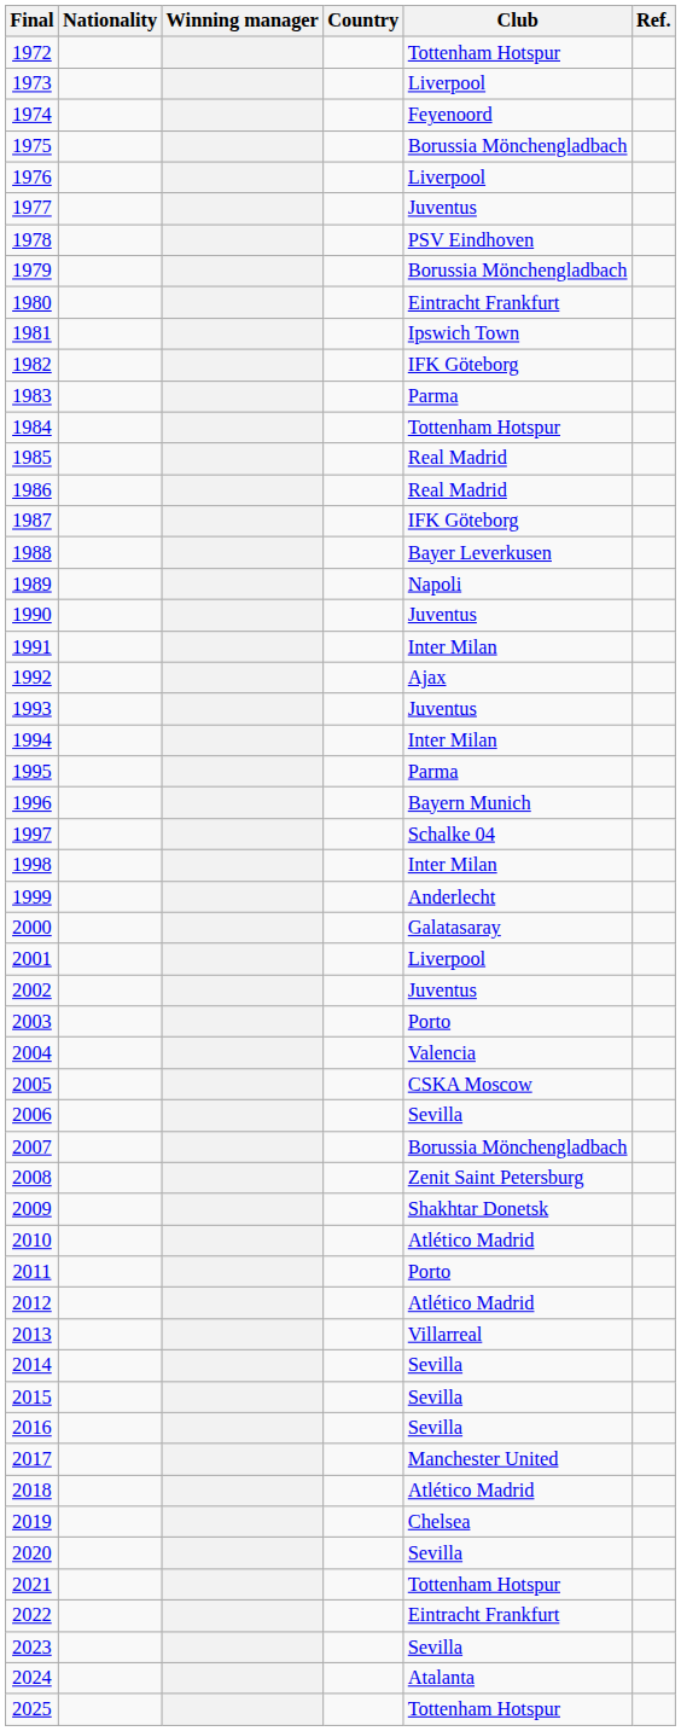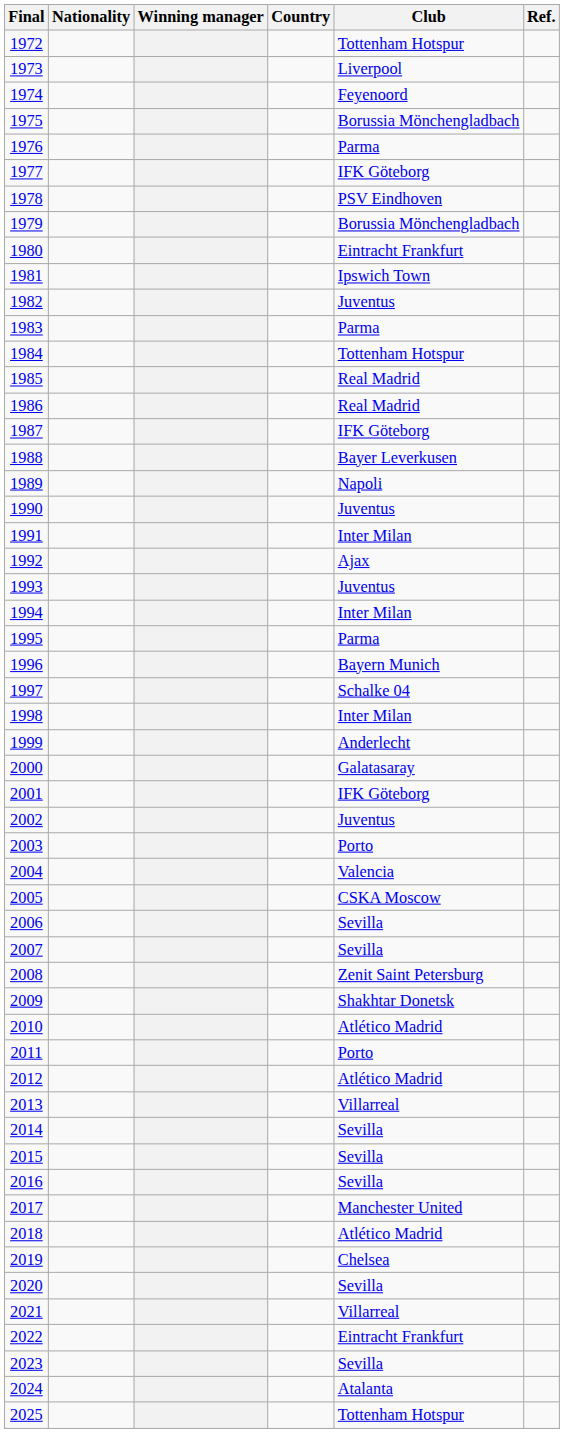 <table class="sortable wikitable plainrowheaders">
 <tr>
 <th scope=col>Final</th>
 <th scope=col>Nationality</th>
 <th scope=col>Winning manager</th>
 <th scope=col>Country</th>
 <th scope=col>Club</th>
 <th scope=col class="unsortable">Ref.</th>
 </tr>
 <tr>
 <td align=center><a href='#'>1972</a></td>
 <td></td>
 <th scope=row></th>
 <td></td>
 <td><a href='#'>Tottenham Hotspur</a></td>
 <td align=center></td>
 </tr>
 <tr>
 <td align=center><a href='#'>1973</a></td>
 <td></td>
 <th scope=row></th>
 <td></td>
 <td><a href='#'>Liverpool</a></td>
 <td align=center></td>
 </tr>
 <tr>
 <td align=center><a href='#'>1974</a></td>
 <td></td>
 <th scope=row></th>
 <td></td>
 <td><a href='#'>Feyenoord</a></td>
 <td align=center></td>
 </tr>
 <tr>
 <td align=center><a href='#'>1975</a></td>
 <td></td>
 <th scope=row></th>
 <td></td>
 <td><a href='#'>Borussia Mönchengladbach</a></td>
 <td align=center></td>
 </tr>
 <tr>
 <td align=center><a href='#'>1976</a></td>
 <td></td>
 <th scope=row></th>
 <td></td>
-<td><a href='#'>Liverpool</a></td>
+<td><a href='#'>Parma</a></td>
 <td align=center></td>
 </tr>
 <tr>
 <td align=center><a href='#'>1977</a></td>
 <td></td>
 <th scope=row></th>
 <td></td>
-<td><a href='#'>Juventus</a></td>
+<td><a href='#'>IFK Göteborg</a></td>
 <td align=center></td>
 </tr>
 <tr>
 <td align=center><a href='#'>1978</a></td>
 <td></td>
 <th scope=row></th>
 <td></td>
 <td><a href='#'>PSV Eindhoven</a></td>
 <td align=center></td>
 </tr>
 <tr>
 <td align=center><a href='#'>1979</a></td>
 <td></td>
 <th scope=row></th>
 <td></td>
 <td><a href='#'>Borussia Mönchengladbach</a></td>
 <td align=center></td>
 </tr>
 <tr>
 <td align=center><a href='#'>1980</a></td>
 <td></td>
 <th scope=row></th>
 <td></td>
 <td><a href='#'>Eintracht Frankfurt</a></td>
 <td align=center></td>
 </tr>
 <tr>
 <td align=center><a href='#'>1981</a></td>
 <td></td>
 <th scope=row></th>
 <td></td>
 <td><a href='#'>Ipswich Town</a></td>
 <td align=center></td>
 </tr>
 <tr>
 <td align=center><a href='#'>1982</a></td>
 <td></td>
 <th scope=row></th>
 <td></td>
-<td><a href='#'>IFK Göteborg</a></td>
+<td><a href='#'>Juventus</a></td>
 <td align=center></td>
 </tr>
 <tr>
 <td align=center><a href='#'>1983</a></td>
 <td></td>
 <th scope=row></th>
 <td></td>
 <td><a href='#'>Parma</a></td>
 <td align=center></td>
 </tr>
 <tr>
 <td align=center><a href='#'>1984</a></td>
 <td></td>
 <th scope=row></th>
 <td></td>
 <td><a href='#'>Tottenham Hotspur</a></td>
 <td align=center></td>
 </tr>
 <tr>
 <td align=center><a href='#'>1985</a></td>
 <td></td>
 <th scope=row></th>
 <td></td>
 <td><a href='#'>Real Madrid</a></td>
 <td align=center></td>
 </tr>
 <tr>
 <td align=center><a href='#'>1986</a></td>
 <td></td>
 <th scope=row></th>
 <td></td>
 <td><a href='#'>Real Madrid</a></td>
 <td align=center></td>
 </tr>
 <tr>
 <td align=center><a href='#'>1987</a></td>
 <td></td>
 <th scope=row></th>
 <td></td>
 <td><a href='#'>IFK Göteborg</a></td>
 <td align=center></td>
 </tr>
 <tr>
 <td align=center><a href='#'>1988</a></td>
 <td></td>
 <th scope=row></th>
 <td></td>
 <td><a href='#'>Bayer Leverkusen</a></td>
 <td align=center></td>
 </tr>
 <tr>
 <td align=center><a href='#'>1989</a></td>
 <td></td>
 <th scope=row></th>
 <td></td>
 <td><a href='#'>Napoli</a></td>
 <td align=center></td>
 </tr>
 <tr>
 <td align=center><a href='#'>1990</a></td>
 <td></td>
 <th scope=row></th>
 <td></td>
 <td><a href='#'>Juventus</a></td>
 <td align=center></td>
 </tr>
 <tr>
 <td align=center><a href='#'>1991</a></td>
 <td></td>
 <th scope=row></th>
 <td></td>
 <td><a href='#'>Inter Milan</a></td>
 <td align=center></td>
 </tr>
 <tr>
 <td align=center><a href='#'>1992</a></td>
 <td></td>
 <th scope=row></th>
 <td></td>
 <td><a href='#'>Ajax</a></td>
 <td align=center></td>
 </tr>
 <tr>
 <td align=center><a href='#'>1993</a></td>
 <td></td>
 <th scope=row></th>
 <td></td>
 <td><a href='#'>Juventus</a></td>
 <td align=center></td>
 </tr>
 <tr>
 <td align=center><a href='#'>1994</a></td>
 <td></td>
 <th scope=row></th>
 <td></td>
 <td><a href='#'>Inter Milan</a></td>
 <td align=center></td>
 </tr>
 <tr>
 <td align=center><a href='#'>1995</a></td>
 <td></td>
 <th scope=row></th>
 <td></td>
 <td><a href='#'>Parma</a></td>
 <td align=center></td>
 </tr>
 <tr>
 <td align=center><a href='#'>1996</a></td>
 <td></td>
 <th scope=row></th>
 <td></td>
 <td><a href='#'>Bayern Munich</a></td>
 <td align=center></td>
 </tr>
 <tr>
 <td align=center><a href='#'>1997</a></td>
 <td></td>
 <th scope=row></th>
 <td></td>
 <td><a href='#'>Schalke 04</a></td>
 <td align=center></td>
 </tr>
 <tr>
 <td align=center><a href='#'>1998</a></td>
 <td></td>
 <th scope=row></th>
 <td></td>
 <td><a href='#'>Inter Milan</a></td>
 <td align=center></td>
 </tr>
 <tr>
 <td align=center><a href='#'>1999</a></td>
 <td></td>
 <th scope=row></th>
 <td></td>
 <td><a href='#'>Anderlecht</a></td>
 <td align=center></td>
 </tr>
 <tr>
 <td align=center><a href='#'>2000</a></td>
 <td></td>
 <th scope=row></th>
 <td></td>
 <td><a href='#'>Galatasaray</a></td>
 <td align=center></td>
 </tr>
 <tr>
 <td align=center><a href='#'>2001</a></td>
 <td></td>
 <th scope=row></th>
 <td></td>
-<td><a href='#'>Liverpool</a></td>
+<td><a href='#'>IFK Göteborg</a></td>
 <td align=center></td>
 </tr>
 <tr>
 <td align=center><a href='#'>2002</a></td>
 <td></td>
 <th scope=row></th>
 <td></td>
 <td><a href='#'>Juventus</a></td>
 <td align=center></td>
 </tr>
 <tr>
 <td align=center><a href='#'>2003</a></td>
 <td></td>
 <th scope=row></th>
 <td></td>
 <td><a href='#'>Porto</a></td>
 <td align=center></td>
 </tr>
 <tr>
 <td align=center><a href='#'>2004</a></td>
 <td></td>
 <th scope=row></th>
 <td></td>
 <td><a href='#'>Valencia</a></td>
 <td align=center></td>
 </tr>
 <tr>
 <td align=center><a href='#'>2005</a></td>
 <td></td>
 <th scope=row></th>
 <td></td>
 <td><a href='#'>CSKA Moscow</a></td>
 <td align=center></td>
 </tr>
 <tr>
 <td align=center><a href='#'>2006</a></td>
 <td></td>
 <th scope=row></th>
 <td></td>
 <td><a href='#'>Sevilla</a></td>
 <td align=center></td>
 </tr>
 <tr>
 <td align=center><a href='#'>2007</a></td>
 <td></td>
 <th scope=row></th>
 <td></td>
-<td><a href='#'>Borussia Mönchengladbach</a></td>
+<td><a href='#'>Sevilla</a></td>
 <td align=center></td>
 </tr>
 <tr>
 <td align=center><a href='#'>2008</a></td>
 <td></td>
 <th scope=row></th>
 <td></td>
 <td><a href='#'>Zenit Saint Petersburg</a></td>
 <td align=center></td>
 </tr>
 <tr>
 <td align=center><a href='#'>2009</a></td>
 <td></td>
 <th scope=row></th>
 <td></td>
 <td><a href='#'>Shakhtar Donetsk</a></td>
 <td align=center></td>
 </tr>
 <tr>
 <td align=center><a href='#'>2010</a></td>
 <td></td>
 <th scope=row></th>
 <td></td>
 <td><a href='#'>Atlético Madrid</a></td>
 <td align=center></td>
 </tr>
 <tr>
 <td align=center><a href='#'>2011</a></td>
 <td></td>
 <th scope=row></th>
 <td></td>
 <td><a href='#'>Porto</a></td>
 <td align=center></td>
 </tr>
 <tr>
 <td align=center><a href='#'>2012</a></td>
 <td></td>
 <th scope=row></th>
 <td></td>
 <td><a href='#'>Atlético Madrid</a></td>
 <td align=center></td>
 </tr>
 <tr>
 <td align=center><a href='#'>2013</a></td>
 <td></td>
 <th scope=row></th>
 <td></td>
 <td><a href='#'>Villarreal</a></td>
 <td align=center></td>
 </tr>
 <tr>
 <td align=center><a href='#'>2014</a></td>
 <td></td>
 <th scope=row></th>
 <td></td>
 <td><a href='#'>Sevilla</a></td>
 <td align=center></td>
 </tr>
 <tr>
 <td align=center><a href='#'>2015</a></td>
 <td></td>
 <th scope=row></th>
 <td></td>
 <td><a href='#'>Sevilla</a></td>
 <td align=center></td>
 </tr>
 <tr>
 <td align=center><a href='#'>2016</a></td>
 <td></td>
 <th scope=row></th>
 <td></td>
 <td><a href='#'>Sevilla</a></td>
 <td align=center></td>
 </tr>
 <tr>
 <td align=center><a href='#'>2017</a></td>
 <td></td>
 <th scope=row></th>
 <td></td>
 <td><a href='#'>Manchester United</a></td>
 <td align=center></td>
 </tr>
 <tr>
 <td align=center><a href='#'>2018</a></td>
 <td></td>
 <th scope=row></th>
 <td></td>
 <td><a href='#'>Atlético Madrid</a></td>
 <td align=center></td>
 </tr>
 <tr>
 <td align=center><a href='#'>2019</a></td>
 <td></td>
 <th scope=row></th>
 <td></td>
 <td><a href='#'>Chelsea</a></td>
 <td align=center></td>
 </tr>
 <tr>
 <td align=center><a href='#'>2020</a></td>
 <td></td>
 <th scope=row></th>
 <td></td>
 <td><a href='#'>Sevilla</a></td>
 <td align=center></td>
 </tr>
 <tr>
 <td align=center><a href='#'>2021</a></td>
 <td></td>
 <th scope=row></th>
 <td></td>
-<td><a href='#'>Tottenham Hotspur</a></td>
+<td><a href='#'>Villarreal</a></td>
 <td align=center></td>
 </tr>
 <tr>
 <td align=center><a href='#'>2022</a></td>
 <td></td>
 <th scope=row></th>
 <td></td>
 <td><a href='#'>Eintracht Frankfurt</a></td>
 <td align=center></td>
 </tr>
 <tr>
 <td align=center><a href='#'>2023</a></td>
 <td></td>
 <th scope=row></th>
 <td></td>
 <td><a href='#'>Sevilla</a></td>
 <td align=center></td>
 </tr>
 <tr>
 <td align=center><a href='#'>2024</a></td>
 <td></td>
 <th scope=row></th>
 <td></td>
 <td><a href='#'>Atalanta</a></td>
 <td align=center></td>
 </tr>
 <tr>
 <td align=center><a href='#'>2025</a></td>
 <td></td>
 <th scope=row></th>
 <td></td>
 <td><a href='#'>Tottenham Hotspur</a></td>
 <td align=center></td>
 </tr>
 </table>
